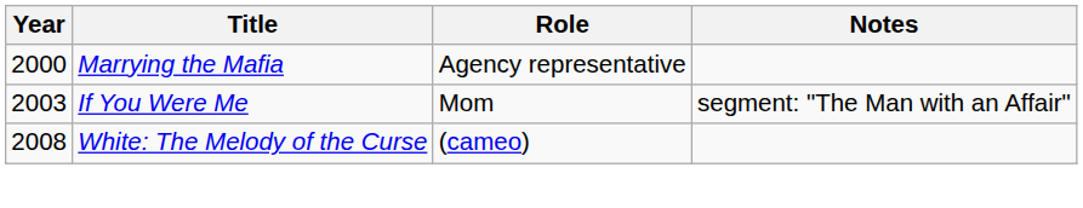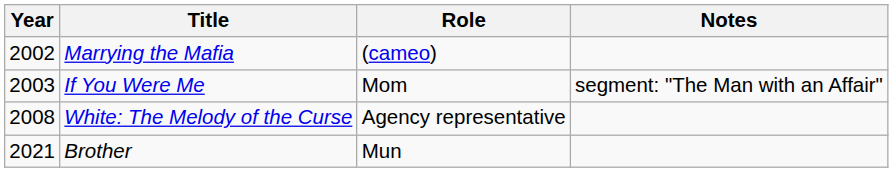 <table class="wikitable">
 <tr>
 <th>Year</th>
 <th>Title</th>
 <th>Role</th>
 <th>Notes</th>
 </tr>
 <tr>
-<td>2000</td>
+<td>2002</td>
 <td><em><a href='#'>Marrying the Mafia</a></em></td>
-<td>Agency representative</td>
+<td>(<a href='#'>cameo</a>)</td>
 <td></td>
 </tr>
 <tr>
 <td>2003</td>
 <td><em><a href='#'>If You Were Me</a></em></td>
 <td>Mom</td>
 <td>segment: "The Man with an Affair"</td>
 </tr>
 <tr>
 <td>2008</td>
 <td><em><a href='#'>White: The Melody of the Curse</a></em></td>
-<td>(<a href='#'>cameo</a>)</td>
+<td>Agency representative</td>
+<td></td>
+</tr>
+<tr>
+<td>2021</td>
+<td><em>Brother</em></td>
+<td>Mun</td>
 <td></td>
 </tr>
 </table>
